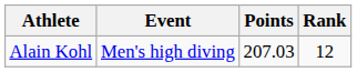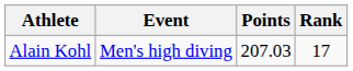 <table class=wikitable style="font-size:90%;">
 <tr>
 <th>Athlete</th>
 <th>Event</th>
 <th>Points</th>
 <th>Rank</th>
 </tr>
 <tr align=center>
 <td align=left><a href='#'>Alain Kohl</a></td>
 <td align=left><a href='#'>Men's high diving</a></td>
 <td>207.03</td>
-<td>12</td>
+<td>17</td>
 </tr>
 </table>
